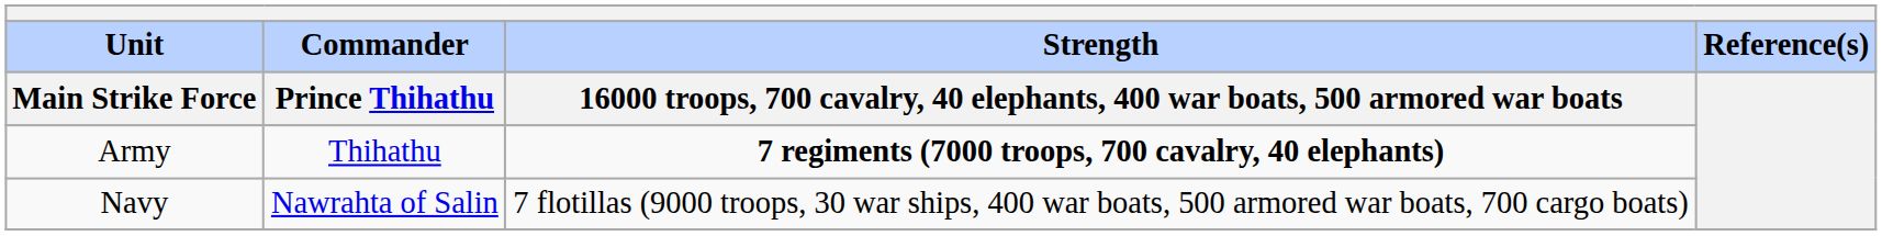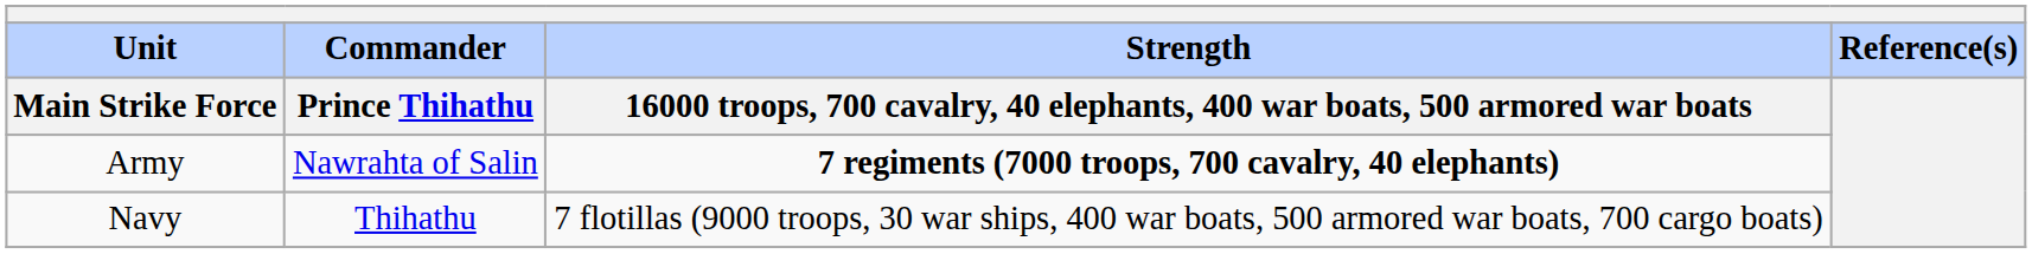 <table class="wikitable collapsible" style="min-width:60em; margin:0.3em auto; font-size:88%;">
 <tr>
 <th colspan=5></th>
 </tr>
 <tr>
 <th style="background-color:#B9D1FF">Unit</th>
 <th style="background-color:#B9D1FF">Commander</th>
 <th style="background-color:#B9D1FF">Strength</th>
 <th style="background-color:#B9D1FF">Reference(s)</th>
 </tr>
 <tr>
 <th colspan="1">Main Strike Force</th>
 <th colspan="1">Prince <a href='#'>Thihathu</a></th>
 <th colspan="1">16000 troops, 700 cavalry, 40 elephants, 400 war boats, 500 armored war boats</th>
 <th rowspan="3"></th>
 </tr>
 <tr>
 <td align="center">Army</td>
-<td align="center"><a href='#'>Thihathu</a></td>
+<td align="center"><a href='#'>Nawrahta of Salin</a></td>
 <td align="center"><strong>7 regiments (7000 troops, 700 cavalry, 40 elephants)</strong></td>
 </tr>
 <tr>
 <td align="center">Navy</td>
-<td align="center"><a href='#'>Nawrahta of Salin</a></td>
+<td align="center"><a href='#'>Thihathu</a></td>
 <td align="center">7 flotillas (9000 troops, 30 war ships, 400 war boats, 500 armored war boats, 700 cargo boats)</td>
 </tr>
 </table>
